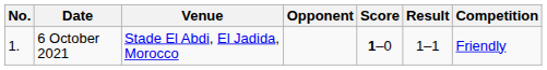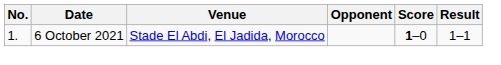 <table class="wikitable">
 <tr>
 <th>No.</th>
 <th>Date</th>
 <th>Venue</th>
 <th>Opponent</th>
 <th>Score</th>
 <th>Result</th>
-<th>Competition</th>
 </tr>
 <tr>
 <td>1.</td>
 <td>6 October 2021</td>
 <td><a href='#'>Stade El Abdi</a>, <a href='#'>El Jadida</a>, <a href='#'>Morocco</a></td>
 <td></td>
 <td align=center><strong>1</strong>–0</td>
 <td align=center>1–1</td>
-<td><a href='#'>Friendly</a></td>
 </tr>
 </table>
